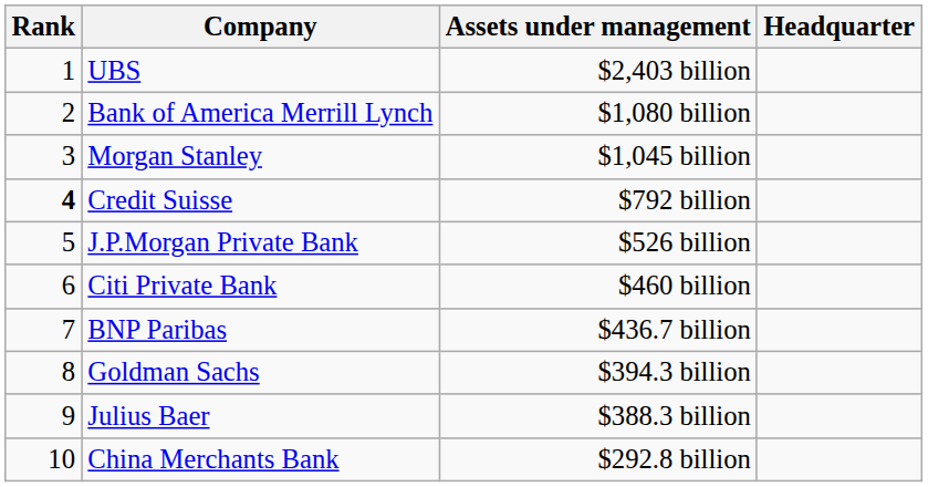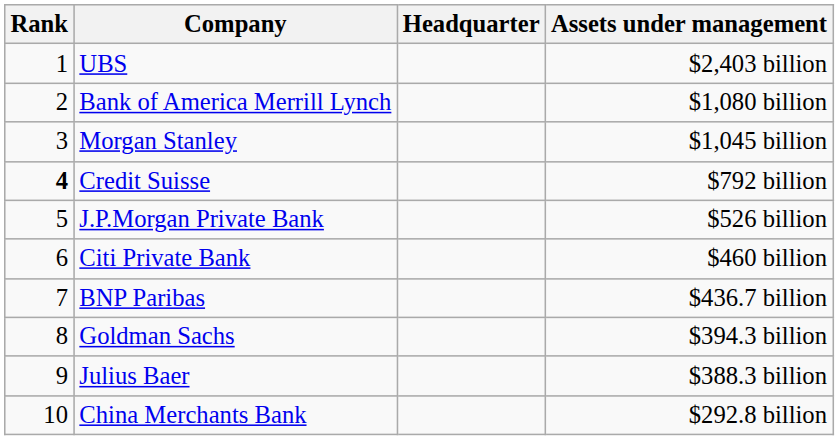 <table class="wikitable sortable">
 <tr>
 <th>Rank</th>
 <th>Company</th>
+<th>Headquarter</th>
 <th>Assets under management</th>
-<th>Headquarter</th>
 </tr>
 <tr>
 <td style="text-align:right">1</td>
 <td><a href='#'>UBS</a></td>
+<td></td>
 <td style="text-align:right">$2,403 billion</td>
-<td></td>
 </tr>
 <tr>
 <td style="text-align:right">2</td>
 <td><a href='#'>Bank of America Merrill Lynch</a></td>
+<td></td>
 <td style="text-align:right">$1,080 billion</td>
-<td></td>
 </tr>
 <tr>
 <td style="text-align:right">3</td>
 <td><a href='#'>Morgan Stanley</a></td>
+<td></td>
 <td style="text-align:right">$1,045 billion</td>
-<td></td>
 </tr>
 <tr>
 <td style="text-align:right"><strong>4</strong></td>
 <td><a href='#'>Credit Suisse</a></td>
+<td></td>
 <td style="text-align:right">$792 billion</td>
-<td></td>
 </tr>
 <tr>
 <td style="text-align:right">5</td>
 <td><a href='#'>J.P.Morgan Private Bank</a></td>
+<td></td>
 <td style="text-align:right">$526 billion</td>
-<td></td>
 </tr>
 <tr>
 <td style="text-align:right">6</td>
 <td><a href='#'>Citi Private Bank</a></td>
+<td></td>
 <td style="text-align:right">$460 billion</td>
-<td></td>
 </tr>
 <tr>
 <td style="text-align:right">7</td>
 <td><a href='#'>BNP Paribas</a></td>
+<td></td>
 <td style="text-align:right">$436.7 billion</td>
-<td></td>
 </tr>
 <tr>
 <td style="text-align:right">8</td>
 <td><a href='#'>Goldman Sachs</a></td>
+<td></td>
 <td style="text-align:right">$394.3 billion</td>
-<td></td>
 </tr>
 <tr>
 <td style="text-align:right">9</td>
 <td><a href='#'>Julius Baer</a></td>
+<td></td>
 <td style="text-align:right">$388.3 billion</td>
-<td></td>
 </tr>
 <tr>
 <td style="text-align:right">10</td>
 <td><a href='#'>China Merchants Bank</a></td>
+<td></td>
 <td style="text-align:right">$292.8 billion</td>
-<td></td>
 </tr>
 </table>
